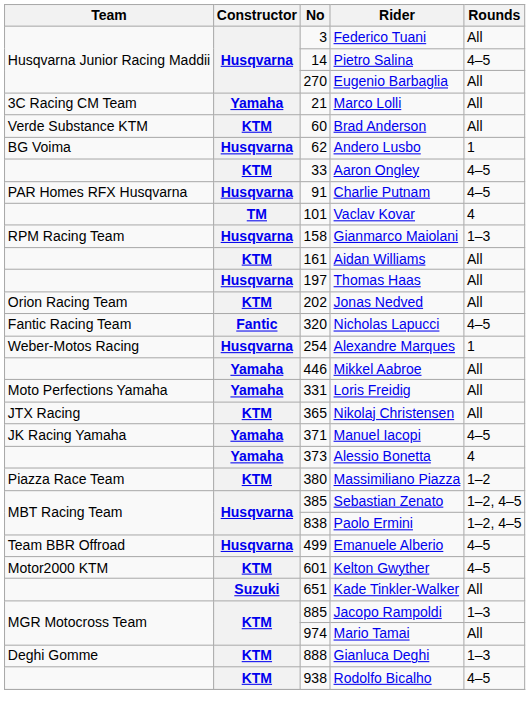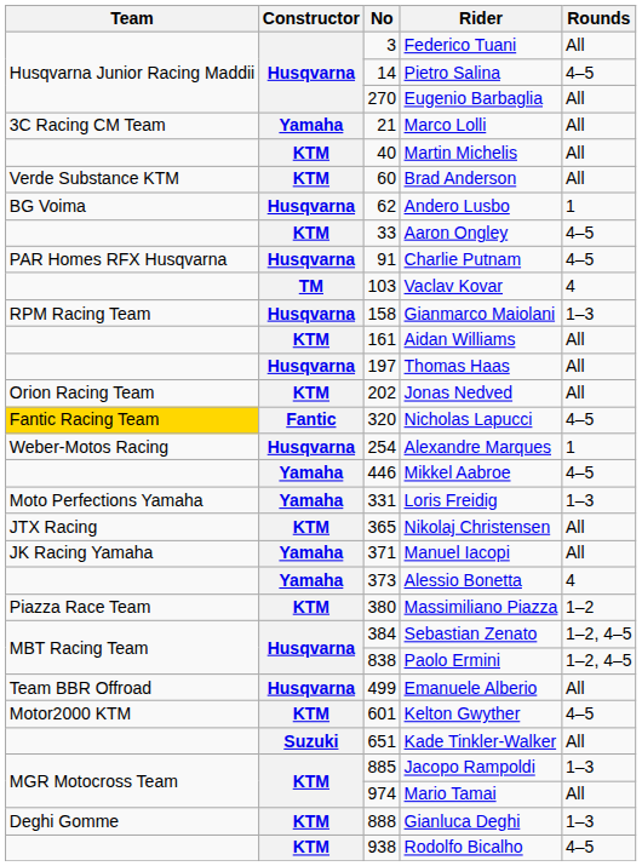 <table class="wikitable" style="font-size: 85%;">
 <tr>
 <th>Team</th>
 <th>Constructor</th>
 <th>No</th>
 <th>Rider</th>
 <th>Rounds</th>
 </tr>
 <tr>
 <td rowspan=3>Husqvarna Junior Racing Maddii</td>
 <th rowspan=3><a href='#'>Husqvarna</a></th>
 <td align="right">3</td>
 <td> <a href='#'>Federico Tuani</a></td>
 <td>All</td>
 </tr>
 <tr>
 <td align="right">14</td>
 <td> <a href='#'>Pietro Salina</a></td>
 <td>4–5</td>
 </tr>
 <tr>
 <td align="right">270</td>
 <td> <a href='#'>Eugenio Barbaglia</a></td>
 <td>All</td>
 </tr>
 <tr>
 <td>3C Racing CM Team</td>
 <th><a href='#'>Yamaha</a></th>
 <td align="right">21</td>
 <td> <a href='#'>Marco Lolli</a></td>
 <td>All</td>
 </tr>
 <tr>
+<td></td>
+<th><a href='#'>KTM</a></th>
+<td align="right">40</td>
+<td> <a href='#'>Martin Michelis</a></td>
+<td>All</td>
+</tr>
+<tr>
 <td>Verde Substance KTM</td>
 <th><a href='#'>KTM</a></th>
 <td align="right">60</td>
 <td> <a href='#'>Brad Anderson</a></td>
 <td>All</td>
 </tr>
 <tr>
 <td>BG Voima</td>
 <th><a href='#'>Husqvarna</a></th>
 <td align="right">62</td>
 <td> <a href='#'>Andero Lusbo</a></td>
 <td>1</td>
 </tr>
 <tr>
 <td></td>
 <th><a href='#'>KTM</a></th>
 <td align="right">33</td>
 <td> <a href='#'>Aaron Ongley</a></td>
 <td>4–5</td>
 </tr>
 <tr>
 <td>PAR Homes RFX Husqvarna</td>
 <th><a href='#'>Husqvarna</a></th>
 <td align="right">91</td>
 <td> <a href='#'>Charlie Putnam</a></td>
 <td>4–5</td>
 </tr>
 <tr>
 <td></td>
 <th><a href='#'>TM</a></th>
-<td align="right">101</td>
+<td align="right">103</td>
 <td> <a href='#'>Vaclav Kovar</a></td>
 <td>4</td>
 </tr>
 <tr>
 <td>RPM Racing Team</td>
 <th><a href='#'>Husqvarna</a></th>
 <td align="right">158</td>
 <td> <a href='#'>Gianmarco Maiolani</a></td>
 <td>1–3</td>
 </tr>
 <tr>
 <td></td>
 <th><a href='#'>KTM</a></th>
 <td align="right">161</td>
 <td> <a href='#'>Aidan Williams</a></td>
 <td>All</td>
 </tr>
 <tr>
 <td></td>
 <th><a href='#'>Husqvarna</a></th>
 <td align="right">197</td>
 <td> <a href='#'>Thomas Haas</a></td>
 <td>All</td>
 </tr>
 <tr>
 <td>Orion Racing Team</td>
 <th><a href='#'>KTM</a></th>
 <td align="right">202</td>
 <td> <a href='#'>Jonas Nedved</a></td>
 <td>All</td>
 </tr>
 <tr>
-<td>Fantic Racing Team</td>
+<td style="background: gold;">Fantic Racing Team</td>
 <th><a href='#'>Fantic</a></th>
 <td align="right">320</td>
 <td> <a href='#'>Nicholas Lapucci</a></td>
 <td>4–5</td>
 </tr>
 <tr>
 <td>Weber-Motos Racing</td>
 <th><a href='#'>Husqvarna</a></th>
 <td align="right">254</td>
 <td> <a href='#'>Alexandre Marques</a></td>
 <td>1</td>
 </tr>
 <tr>
 <td></td>
 <th><a href='#'>Yamaha</a></th>
 <td align="right">446</td>
 <td> <a href='#'>Mikkel Aabroe</a></td>
-<td>All</td>
+<td>4–5</td>
 </tr>
 <tr>
 <td>Moto Perfections Yamaha</td>
 <th><a href='#'>Yamaha</a></th>
 <td align="right">331</td>
 <td> <a href='#'>Loris Freidig</a></td>
-<td>All</td>
+<td>1–3</td>
 </tr>
 <tr>
 <td>JTX Racing</td>
 <th><a href='#'>KTM</a></th>
 <td align="right">365</td>
 <td> <a href='#'>Nikolaj Christensen</a></td>
 <td>All</td>
 </tr>
 <tr>
 <td>JK Racing Yamaha</td>
 <th><a href='#'>Yamaha</a></th>
 <td align="right">371</td>
 <td> <a href='#'>Manuel Iacopi</a></td>
-<td>4–5</td>
+<td>All</td>
 </tr>
 <tr>
 <td></td>
 <th><a href='#'>Yamaha</a></th>
 <td align="right">373</td>
 <td> <a href='#'>Alessio Bonetta</a></td>
 <td>4</td>
 </tr>
 <tr>
 <td>Piazza Race Team</td>
 <th><a href='#'>KTM</a></th>
 <td align="right">380</td>
 <td> <a href='#'>Massimiliano Piazza</a></td>
 <td>1–2</td>
 </tr>
 <tr>
 <td rowspan=2>MBT Racing Team</td>
 <th rowspan=2><a href='#'>Husqvarna</a></th>
-<td align="right">385</td>
+<td align="right">384</td>
 <td> <a href='#'>Sebastian Zenato</a></td>
 <td>1–2, 4–5</td>
 </tr>
 <tr>
 <td align="right">838</td>
 <td> <a href='#'>Paolo Ermini</a></td>
 <td>1–2, 4–5</td>
 </tr>
 <tr>
 <td>Team BBR Offroad</td>
 <th><a href='#'>Husqvarna</a></th>
 <td align="right">499</td>
 <td> <a href='#'>Emanuele Alberio</a></td>
-<td>4–5</td>
+<td>All</td>
 </tr>
 <tr>
 <td>Motor2000 KTM</td>
 <th><a href='#'>KTM</a></th>
 <td align="right">601</td>
 <td> <a href='#'>Kelton Gwyther</a></td>
 <td>4–5</td>
 </tr>
 <tr>
 <td></td>
 <th><a href='#'>Suzuki</a></th>
 <td align="right">651</td>
 <td> <a href='#'>Kade Tinkler-Walker</a></td>
 <td>All</td>
 </tr>
 <tr>
 <td rowspan=2>MGR Motocross Team</td>
 <th rowspan=2><a href='#'>KTM</a></th>
 <td align="right">885</td>
 <td> <a href='#'>Jacopo Rampoldi</a></td>
 <td>1–3</td>
 </tr>
 <tr>
 <td align="right">974</td>
 <td> <a href='#'>Mario Tamai</a></td>
 <td>All</td>
 </tr>
 <tr>
 <td>Deghi Gomme</td>
 <th><a href='#'>KTM</a></th>
 <td align="right">888</td>
 <td> <a href='#'>Gianluca Deghi</a></td>
 <td>1–3</td>
 </tr>
 <tr>
 <td></td>
 <th><a href='#'>KTM</a></th>
 <td align="right">938</td>
 <td> <a href='#'>Rodolfo Bicalho</a></td>
 <td>4–5</td>
 </tr>
 <tr>
 </tr>
 </table>
